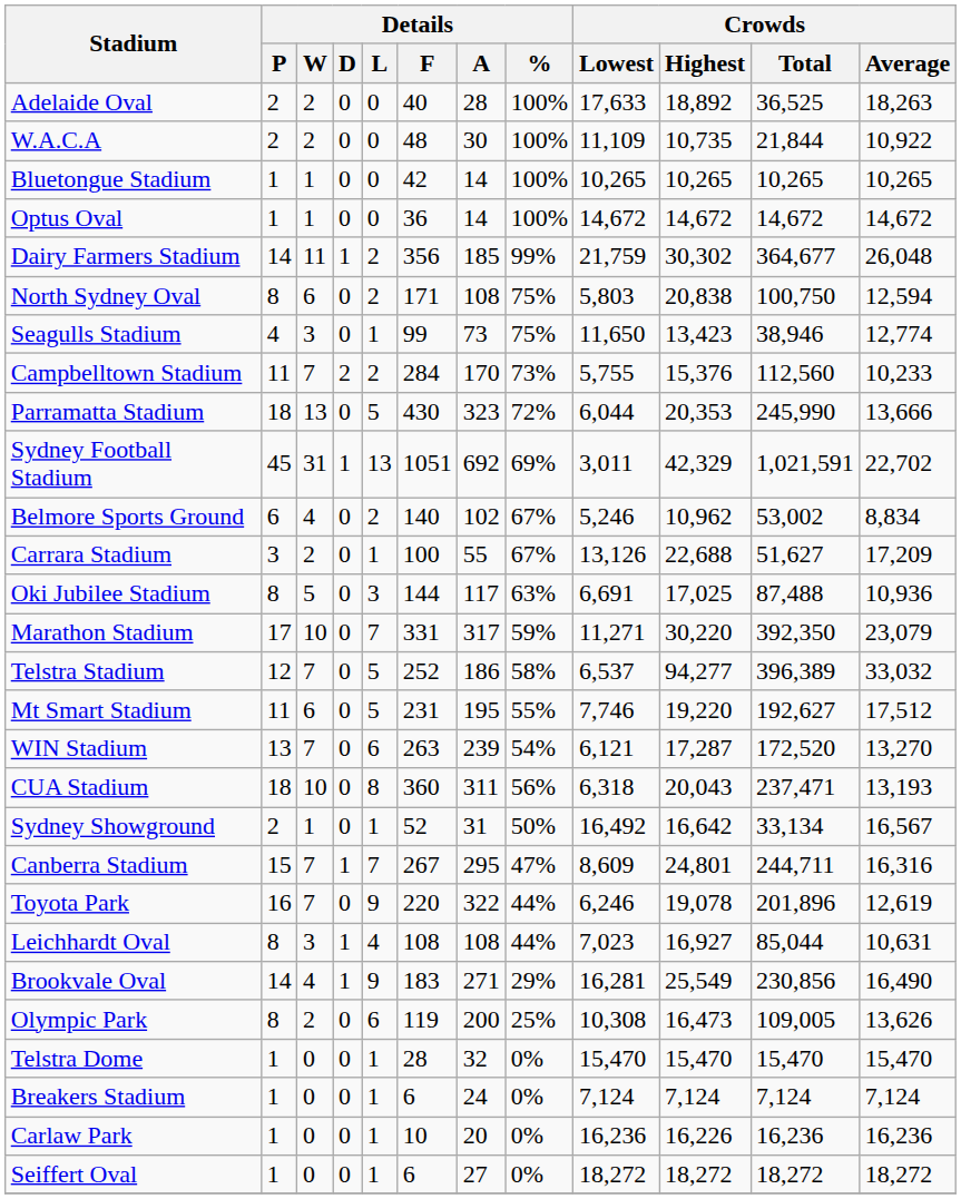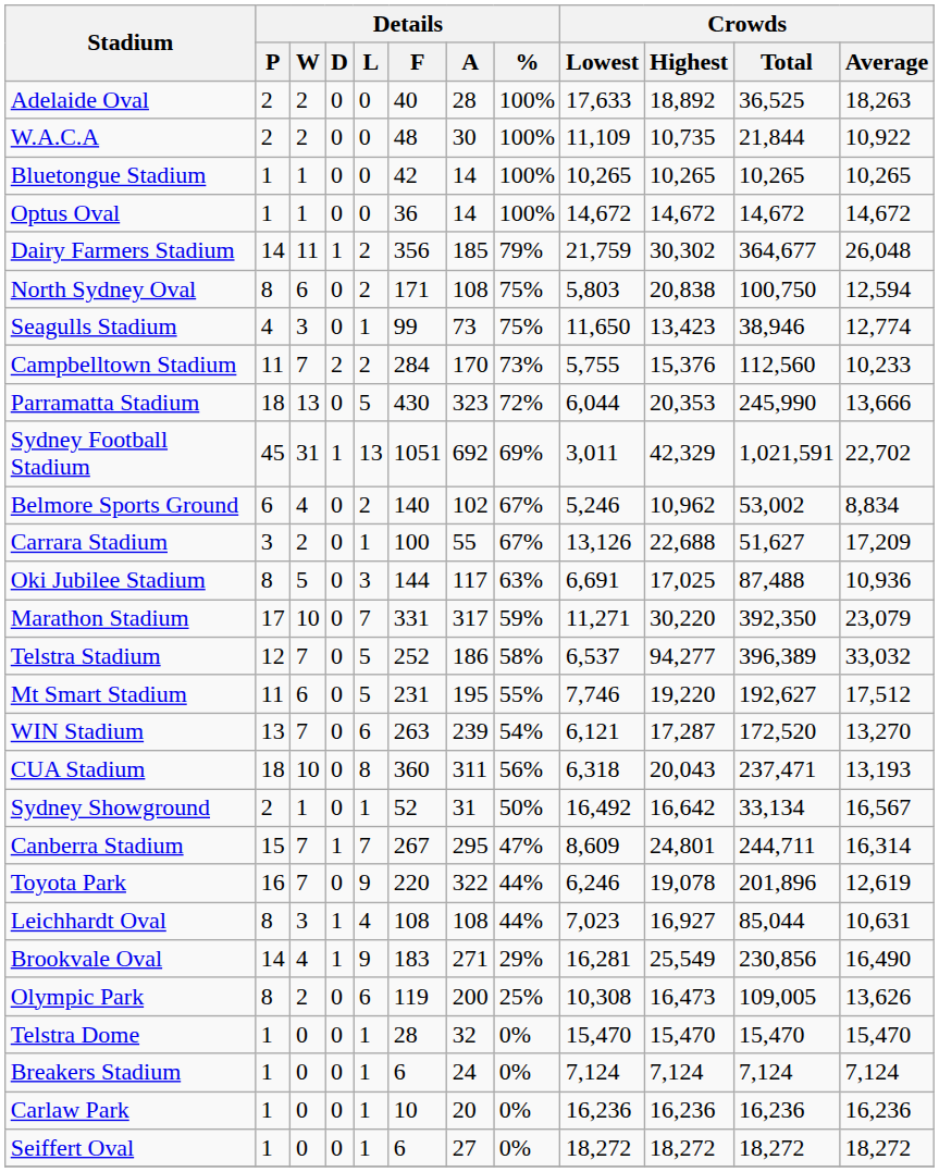 <table class="wikitable" width=100%>
 <tr>
 <th rowspan="2">Stadium</th>
 <th colspan="7">Details</th>
 <th colspan="4">Crowds</th>
 </tr>
 <tr>
 <th>P</th>
 <th>W</th>
 <th>D</th>
 <th>L</th>
 <th>F</th>
 <th>A</th>
 <th>%</th>
 <th>Lowest</th>
 <th>Highest</th>
 <th>Total</th>
 <th>Average</th>
 </tr>
 <tr>
 <td><a href='#'>Adelaide Oval</a></td>
 <td>2</td>
 <td>2</td>
 <td>0</td>
 <td>0</td>
 <td>40</td>
 <td>28</td>
 <td>100%</td>
 <td>17,633</td>
 <td>18,892</td>
 <td>36,525</td>
 <td>18,263</td>
 </tr>
 <tr>
 <td><a href='#'>W.A.C.A</a></td>
 <td>2</td>
 <td>2</td>
 <td>0</td>
 <td>0</td>
 <td>48</td>
 <td>30</td>
 <td>100%</td>
 <td>11,109</td>
 <td>10,735</td>
 <td>21,844</td>
 <td>10,922</td>
 </tr>
 <tr>
 <td><a href='#'>Bluetongue Stadium</a></td>
 <td>1</td>
 <td>1</td>
 <td>0</td>
 <td>0</td>
 <td>42</td>
 <td>14</td>
 <td>100%</td>
 <td>10,265</td>
 <td>10,265</td>
 <td>10,265</td>
 <td>10,265</td>
 </tr>
 <tr>
 <td><a href='#'>Optus Oval</a></td>
 <td>1</td>
 <td>1</td>
 <td>0</td>
 <td>0</td>
 <td>36</td>
 <td>14</td>
 <td>100%</td>
 <td>14,672</td>
 <td>14,672</td>
 <td>14,672</td>
 <td>14,672</td>
 </tr>
 <tr>
 <td><a href='#'>Dairy Farmers Stadium</a></td>
 <td>14</td>
 <td>11</td>
 <td>1</td>
 <td>2</td>
 <td>356</td>
 <td>185</td>
-<td>99%</td>
+<td>79%</td>
 <td>21,759</td>
 <td>30,302</td>
 <td>364,677</td>
 <td>26,048</td>
 </tr>
 <tr>
 <td><a href='#'>North Sydney Oval</a></td>
 <td>8</td>
 <td>6</td>
 <td>0</td>
 <td>2</td>
 <td>171</td>
 <td>108</td>
 <td>75%</td>
 <td>5,803</td>
 <td>20,838</td>
 <td>100,750</td>
 <td>12,594</td>
 </tr>
 <tr>
 <td><a href='#'>Seagulls Stadium</a></td>
 <td>4</td>
 <td>3</td>
 <td>0</td>
 <td>1</td>
 <td>99</td>
 <td>73</td>
 <td>75%</td>
 <td>11,650</td>
 <td>13,423</td>
 <td>38,946</td>
 <td>12,774</td>
 </tr>
 <tr>
 <td><a href='#'>Campbelltown Stadium</a></td>
 <td>11</td>
 <td>7</td>
 <td>2</td>
 <td>2</td>
 <td>284</td>
 <td>170</td>
 <td>73%</td>
 <td>5,755</td>
 <td>15,376</td>
 <td>112,560</td>
 <td>10,233</td>
 </tr>
 <tr>
 <td><a href='#'>Parramatta Stadium</a></td>
 <td>18</td>
 <td>13</td>
 <td>0</td>
 <td>5</td>
 <td>430</td>
 <td>323</td>
 <td>72%</td>
 <td>6,044</td>
 <td>20,353</td>
 <td>245,990</td>
 <td>13,666</td>
 </tr>
 <tr>
 <td><a href='#'>Sydney Football Stadium</a></td>
 <td>45</td>
 <td>31</td>
 <td>1</td>
 <td>13</td>
 <td>1051</td>
 <td>692</td>
 <td>69%</td>
 <td>3,011</td>
 <td>42,329</td>
 <td>1,021,591</td>
 <td>22,702</td>
 </tr>
 <tr>
 <td><a href='#'>Belmore Sports Ground</a></td>
 <td>6</td>
 <td>4</td>
 <td>0</td>
 <td>2</td>
 <td>140</td>
 <td>102</td>
 <td>67%</td>
 <td>5,246</td>
 <td>10,962</td>
 <td>53,002</td>
 <td>8,834</td>
 </tr>
 <tr>
 <td><a href='#'>Carrara Stadium</a></td>
 <td>3</td>
 <td>2</td>
 <td>0</td>
 <td>1</td>
 <td>100</td>
 <td>55</td>
 <td>67%</td>
 <td>13,126</td>
 <td>22,688</td>
 <td>51,627</td>
 <td>17,209</td>
 </tr>
 <tr>
 <td><a href='#'>Oki Jubilee Stadium</a></td>
 <td>8</td>
 <td>5</td>
 <td>0</td>
 <td>3</td>
 <td>144</td>
 <td>117</td>
 <td>63%</td>
 <td>6,691</td>
 <td>17,025</td>
 <td>87,488</td>
 <td>10,936</td>
 </tr>
 <tr>
 <td><a href='#'>Marathon Stadium</a></td>
 <td>17</td>
 <td>10</td>
 <td>0</td>
 <td>7</td>
 <td>331</td>
 <td>317</td>
 <td>59%</td>
 <td>11,271</td>
 <td>30,220</td>
 <td>392,350</td>
 <td>23,079</td>
 </tr>
 <tr>
 <td><a href='#'>Telstra Stadium</a></td>
 <td>12</td>
 <td>7</td>
 <td>0</td>
 <td>5</td>
 <td>252</td>
 <td>186</td>
 <td>58%</td>
 <td>6,537</td>
 <td>94,277</td>
 <td>396,389</td>
 <td>33,032</td>
 </tr>
 <tr>
 <td><a href='#'>Mt Smart Stadium</a></td>
 <td>11</td>
 <td>6</td>
 <td>0</td>
 <td>5</td>
 <td>231</td>
 <td>195</td>
 <td>55%</td>
 <td>7,746</td>
 <td>19,220</td>
 <td>192,627</td>
 <td>17,512</td>
 </tr>
 <tr>
 <td><a href='#'>WIN Stadium</a></td>
 <td>13</td>
 <td>7</td>
 <td>0</td>
 <td>6</td>
 <td>263</td>
 <td>239</td>
 <td>54%</td>
 <td>6,121</td>
 <td>17,287</td>
 <td>172,520</td>
 <td>13,270</td>
 </tr>
 <tr>
 <td><a href='#'>CUA Stadium</a></td>
 <td>18</td>
 <td>10</td>
 <td>0</td>
 <td>8</td>
 <td>360</td>
 <td>311</td>
 <td>56%</td>
 <td>6,318</td>
 <td>20,043</td>
 <td>237,471</td>
 <td>13,193</td>
 </tr>
 <tr>
 <td><a href='#'>Sydney Showground</a></td>
 <td>2</td>
 <td>1</td>
 <td>0</td>
 <td>1</td>
 <td>52</td>
 <td>31</td>
 <td>50%</td>
 <td>16,492</td>
 <td>16,642</td>
 <td>33,134</td>
 <td>16,567</td>
 </tr>
 <tr>
 <td><a href='#'>Canberra Stadium</a></td>
 <td>15</td>
 <td>7</td>
 <td>1</td>
 <td>7</td>
 <td>267</td>
 <td>295</td>
 <td>47%</td>
 <td>8,609</td>
 <td>24,801</td>
 <td>244,711</td>
-<td>16,316</td>
+<td>16,314</td>
 </tr>
 <tr>
 <td><a href='#'>Toyota Park</a></td>
 <td>16</td>
 <td>7</td>
 <td>0</td>
 <td>9</td>
 <td>220</td>
 <td>322</td>
 <td>44%</td>
 <td>6,246</td>
 <td>19,078</td>
 <td>201,896</td>
 <td>12,619</td>
 </tr>
 <tr>
 <td><a href='#'>Leichhardt Oval</a></td>
 <td>8</td>
 <td>3</td>
 <td>1</td>
 <td>4</td>
 <td>108</td>
 <td>108</td>
 <td>44%</td>
 <td>7,023</td>
 <td>16,927</td>
 <td>85,044</td>
 <td>10,631</td>
 </tr>
 <tr>
 <td><a href='#'>Brookvale Oval</a></td>
 <td>14</td>
 <td>4</td>
 <td>1</td>
 <td>9</td>
 <td>183</td>
 <td>271</td>
 <td>29%</td>
 <td>16,281</td>
 <td>25,549</td>
 <td>230,856</td>
 <td>16,490</td>
 </tr>
 <tr>
 <td><a href='#'>Olympic Park</a></td>
 <td>8</td>
 <td>2</td>
 <td>0</td>
 <td>6</td>
 <td>119</td>
 <td>200</td>
 <td>25%</td>
 <td>10,308</td>
 <td>16,473</td>
 <td>109,005</td>
 <td>13,626</td>
 </tr>
 <tr>
 <td><a href='#'>Telstra Dome</a></td>
 <td>1</td>
 <td>0</td>
 <td>0</td>
 <td>1</td>
 <td>28</td>
 <td>32</td>
 <td>0%</td>
 <td>15,470</td>
 <td>15,470</td>
 <td>15,470</td>
 <td>15,470</td>
 </tr>
 <tr>
 <td><a href='#'>Breakers Stadium</a></td>
 <td>1</td>
 <td>0</td>
 <td>0</td>
 <td>1</td>
 <td>6</td>
 <td>24</td>
 <td>0%</td>
 <td>7,124</td>
 <td>7,124</td>
 <td>7,124</td>
 <td>7,124</td>
 </tr>
 <tr>
 <td><a href='#'>Carlaw Park</a></td>
 <td>1</td>
 <td>0</td>
 <td>0</td>
 <td>1</td>
 <td>10</td>
 <td>20</td>
 <td>0%</td>
 <td>16,236</td>
-<td>16,226</td>
+<td>16,236</td>
 <td>16,236</td>
 <td>16,236</td>
 </tr>
 <tr>
 <td><a href='#'>Seiffert Oval</a></td>
 <td>1</td>
 <td>0</td>
 <td>0</td>
 <td>1</td>
 <td>6</td>
 <td>27</td>
 <td>0%</td>
 <td>18,272</td>
 <td>18,272</td>
 <td>18,272</td>
 <td>18,272</td>
 </tr>
 <tr>
 </tr>
 </table>
